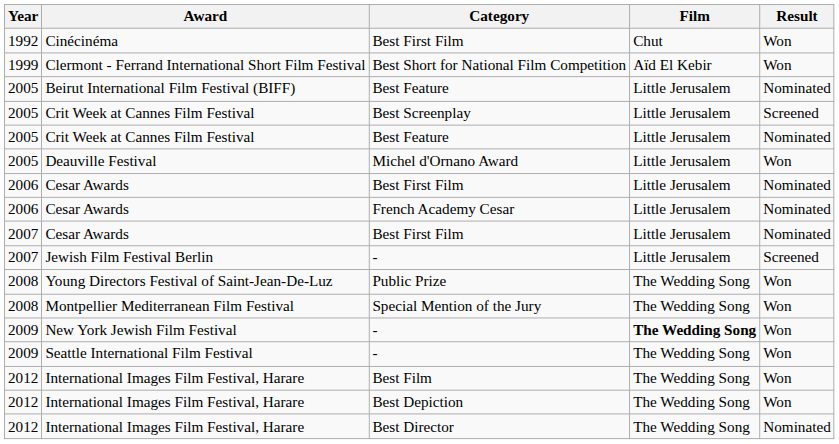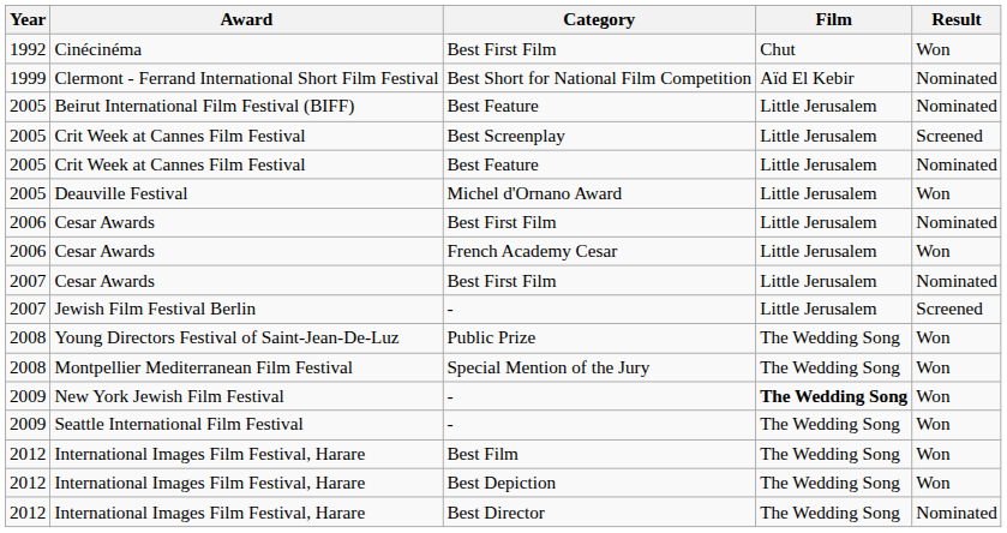 <table class="wikitable">
 <tr>
 <th>Year</th>
 <th>Award</th>
 <th>Category</th>
 <th>Film</th>
 <th>Result</th>
 </tr>
 <tr>
 <td>1992</td>
 <td>Cinécinéma</td>
 <td>Best First Film</td>
 <td>Chut</td>
 <td>Won</td>
 </tr>
 <tr>
 <td>1999</td>
 <td>Clermont - Ferrand International Short Film Festival</td>
 <td>Best Short for National Film Competition</td>
 <td>Aïd El Kebir</td>
-<td>Won</td>
+<td>Nominated</td>
 </tr>
 <tr>
 <td>2005</td>
 <td>Beirut International Film Festival (BIFF)</td>
 <td>Best Feature</td>
 <td>Little Jerusalem</td>
 <td>Nominated</td>
 </tr>
 <tr>
 <td>2005</td>
 <td>Crit Week at Cannes Film Festival</td>
 <td>Best Screenplay</td>
 <td>Little Jerusalem</td>
 <td>Screened</td>
 </tr>
 <tr>
 <td>2005</td>
 <td>Crit Week at Cannes Film Festival</td>
 <td>Best Feature</td>
 <td>Little Jerusalem</td>
 <td>Nominated</td>
 </tr>
 <tr>
 <td>2005</td>
 <td>Deauville Festival</td>
 <td>Michel d'Ornano Award</td>
 <td>Little Jerusalem</td>
 <td>Won</td>
 </tr>
 <tr>
 <td>2006</td>
 <td>Cesar Awards</td>
 <td>Best First Film</td>
 <td>Little Jerusalem</td>
 <td>Nominated</td>
 </tr>
 <tr>
 <td>2006</td>
 <td>Cesar Awards</td>
 <td>French Academy Cesar</td>
 <td>Little Jerusalem</td>
-<td>Nominated</td>
+<td>Won</td>
 </tr>
 <tr>
 <td>2007</td>
 <td>Cesar Awards</td>
 <td>Best First Film</td>
 <td>Little Jerusalem</td>
 <td>Nominated</td>
 </tr>
 <tr>
 <td>2007</td>
 <td>Jewish Film Festival Berlin</td>
 <td>-</td>
 <td>Little Jerusalem</td>
 <td>Screened</td>
 </tr>
 <tr>
 <td>2008</td>
 <td>Young Directors Festival of Saint-Jean-De-Luz</td>
 <td>Public Prize</td>
 <td>The Wedding Song</td>
 <td>Won</td>
 </tr>
 <tr>
 <td>2008</td>
 <td>Montpellier Mediterranean Film Festival</td>
 <td>Special Mention of the Jury</td>
 <td>The Wedding Song</td>
 <td>Won</td>
 </tr>
 <tr>
 <td>2009</td>
 <td>New York Jewish Film Festival</td>
 <td>-</td>
 <td><strong>The Wedding Song</strong></td>
 <td>Won</td>
 </tr>
 <tr>
 <td>2009</td>
 <td>Seattle International Film Festival</td>
 <td>-</td>
 <td>The Wedding Song</td>
 <td>Won</td>
 </tr>
 <tr>
 <td>2012</td>
 <td>International Images Film Festival, Harare</td>
 <td>Best Film</td>
 <td>The Wedding Song</td>
 <td>Won</td>
 </tr>
 <tr>
 <td>2012</td>
 <td>International Images Film Festival, Harare</td>
 <td>Best Depiction</td>
 <td>The Wedding Song</td>
 <td>Won</td>
 </tr>
 <tr>
 <td>2012</td>
 <td>International Images Film Festival, Harare</td>
 <td>Best Director</td>
 <td>The Wedding Song</td>
 <td>Nominated</td>
 </tr>
 </table>
